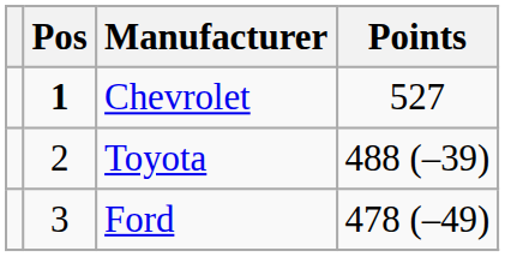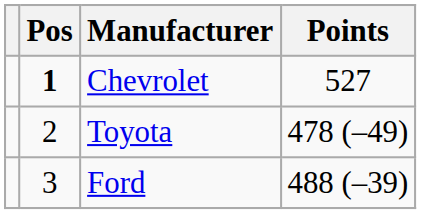 <table class="wikitable" style="font-size: 95%;">
 <tr>
 <th></th>
 <th>Pos</th>
 <th>Manufacturer</th>
 <th>Points</th>
 </tr>
 <tr>
 <td align="left"></td>
 <td style="text-align:center;"><strong>1</strong></td>
 <td><a href='#'>Chevrolet</a></td>
 <td style="text-align:center;">527</td>
 </tr>
 <tr>
 <td align="left"></td>
 <td style="text-align:center;">2</td>
 <td><a href='#'>Toyota</a></td>
-<td style="text-align:center;">488 (–39)</td>
+<td style="text-align:center;">478 (–49)</td>
 </tr>
 <tr>
 <td align="left"></td>
 <td style="text-align:center;">3</td>
 <td><a href='#'>Ford</a></td>
-<td style="text-align:center;">478 (–49)</td>
+<td style="text-align:center;">488 (–39)</td>
 </tr>
 <tr class="sortbottom">
 </tr>
 </table>
